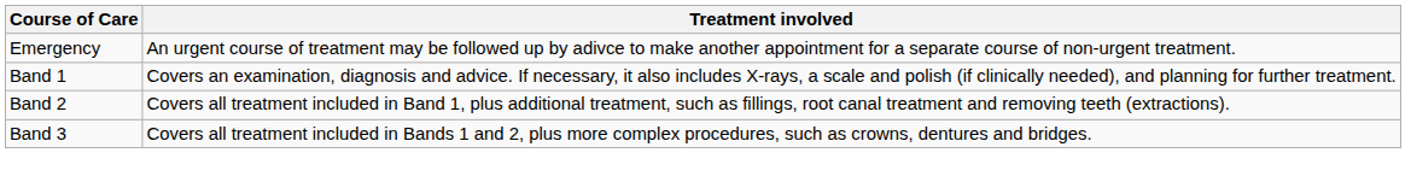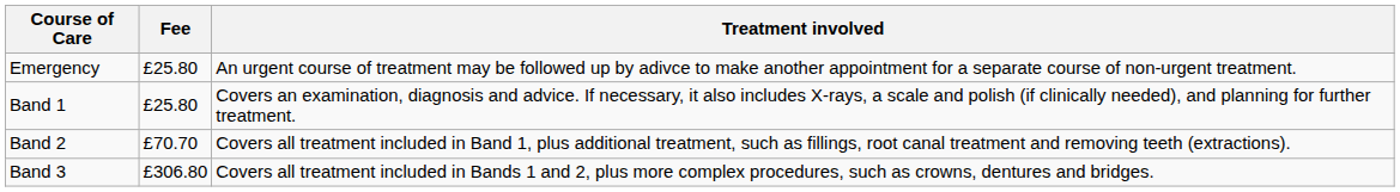 <table class="wikitable">
 <tr>
 <th>Course of Care</th>
+<th>Fee</th>
 <th>Treatment involved</th>
 </tr>
 <tr>
 <td>Emergency</td>
+<td>£25.80</td>
 <td>An urgent course of treatment may be followed up by adivce to make another appointment for a separate course of non-urgent treatment.</td>
 </tr>
 <tr>
 <td>Band 1</td>
+<td>£25.80</td>
 <td>Covers an examination, diagnosis and advice. If necessary, it also includes X-rays, a scale and polish (if clinically needed), and planning for further treatment.</td>
 </tr>
 <tr>
 <td>Band 2</td>
+<td>£70.70</td>
 <td>Covers all treatment included in Band 1, plus additional treatment, such as fillings, root canal treatment and removing teeth (extractions).</td>
 </tr>
 <tr>
 <td>Band 3</td>
+<td>£306.80</td>
 <td>Covers all treatment included in Bands 1 and 2, plus more complex procedures, such as crowns, dentures and bridges.</td>
 </tr>
 </table>
